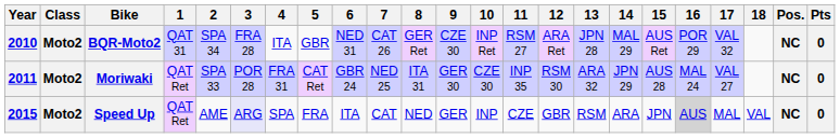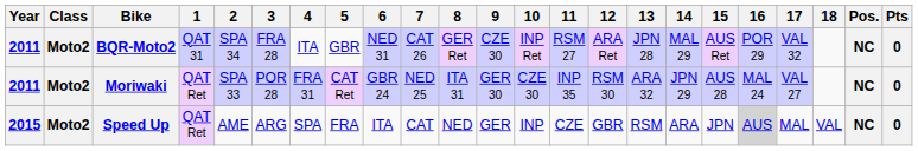 <table class="wikitable" style="text-align:center">
 <tr>
 <th>Year</th>
 <th>Class</th>
 <th>Bike</th>
 <th>1</th>
 <th>2</th>
 <th>3</th>
 <th>4</th>
 <th>5</th>
 <th>6</th>
 <th>7</th>
 <th>8</th>
 <th>9</th>
 <th>10</th>
 <th>11</th>
 <th>12</th>
 <th>13</th>
 <th>14</th>
 <th>15</th>
 <th>16</th>
 <th>17</th>
 <th>18</th>
 <th>Pos.</th>
 <th>Pts</th>
 </tr>
 <tr>
-<th><a href='#'>2010</a></th>
+<th><a href='#'>2011</a></th>
 <th>Moto2</th>
 <th><a href='#'>BQR-Moto2</a></th>
 <td style="background:#cfcfff;"><a href='#'>QAT</a><br><small>31</small></td>
 <td style="background:#cfcfff;"><a href='#'>SPA</a><br><small>34</small></td>
 <td style="background:#cfcfff;"><a href='#'>FRA</a><br><small>28</small></td>
 <td><a href='#'>ITA</a></td>
 <td><a href='#'>GBR</a></td>
 <td style="background:#cfcfff;"><a href='#'>NED</a><br><small>31</small></td>
 <td style="background:#cfcfff;"><a href='#'>CAT</a><br><small>26</small></td>
 <td style="background:#EFCFFF;"><a href='#'>GER</a><br><small>Ret</small></td>
 <td style="background:#cfcfff;"><a href='#'>CZE</a><br><small>30</small></td>
 <td style="background:#EFCFFF;"><a href='#'>INP</a><br><small>Ret</small></td>
 <td style="background:#cfcfff;"><a href='#'>RSM</a><br><small>27</small></td>
 <td style="background:#EFCFFF;"><a href='#'>ARA</a><br><small>Ret</small></td>
 <td style="background:#cfcfff;"><a href='#'>JPN</a><br><small>28</small></td>
 <td style="background:#cfcfff;"><a href='#'>MAL</a><br><small>29</small></td>
 <td style="background:#EFCFFF;"><a href='#'>AUS</a><br><small>Ret</small></td>
 <td style="background:#cfcfff;"><a href='#'>POR</a><br><small>29</small></td>
 <td style="background:#cfcfff;"><a href='#'>VAL</a><br><small>32</small></td>
 <td></td>
 <th>NC</th>
 <th>0</th>
 </tr>
 <tr>
 <th><a href='#'>2011</a></th>
 <th>Moto2</th>
 <th><a href='#'>Moriwaki</a></th>
 <td style="background:#efcfff;"><a href='#'>QAT</a><br><small>Ret</small></td>
 <td style="background:#cfcfff;"><a href='#'>SPA</a><br><small>33</small></td>
 <td style="background:#cfcfff;"><a href='#'>POR</a><br><small>28</small></td>
 <td style="background:#cfcfff;"><a href='#'>FRA</a><br><small>31</small></td>
 <td style="background:#efcfff;"><a href='#'>CAT</a><br><small>Ret</small></td>
 <td style="background:#cfcfff;"><a href='#'>GBR</a><br><small>24</small></td>
 <td style="background:#cfcfff;"><a href='#'>NED</a><br><small>25</small></td>
 <td style="background:#cfcfff;"><a href='#'>ITA</a><br><small>31</small></td>
 <td style="background:#cfcfff;"><a href='#'>GER</a><br><small>30</small></td>
 <td style="background:#cfcfff;"><a href='#'>CZE</a><br><small>30</small></td>
 <td style="background:#cfcfff;"><a href='#'>INP</a><br><small>35</small></td>
 <td style="background:#cfcfff;"><a href='#'>RSM</a><br><small>30</small></td>
 <td style="background:#cfcfff;"><a href='#'>ARA</a><br><small>32</small></td>
 <td style="background:#cfcfff;"><a href='#'>JPN</a><br><small>29</small></td>
 <td style="background:#cfcfff;"><a href='#'>AUS</a><br><small>28</small></td>
 <td style="background:#cfcfff;"><a href='#'>MAL</a><br><small>24</small></td>
 <td style="background:#cfcfff;"><a href='#'>VAL</a><br><small>27</small></td>
 <td></td>
 <th>NC</th>
 <th>0</th>
 </tr>
 <tr>
 <th><a href='#'>2015</a></th>
 <th>Moto2</th>
 <th><a href='#'>Speed Up</a></th>
 <td style="background:#efcfff;"><a href='#'>QAT</a><br><small>Ret</small></td>
 <td><a href='#'>AME</a></td>
-<td style="background: lavender;"><a href='#'>ARG</a></td>
+<td><a href='#'>ARG</a></td>
 <td><a href='#'>SPA</a></td>
 <td><a href='#'>FRA</a></td>
 <td><a href='#'>ITA</a></td>
 <td><a href='#'>CAT</a></td>
 <td><a href='#'>NED</a></td>
 <td><a href='#'>GER</a></td>
 <td><a href='#'>INP</a></td>
 <td><a href='#'>CZE</a></td>
 <td><a href='#'>GBR</a></td>
 <td><a href='#'>RSM</a></td>
 <td><a href='#'>ARA</a></td>
 <td><a href='#'>JPN</a></td>
 <td style="background: lightgrey;"><a href='#'>AUS</a></td>
 <td><a href='#'>MAL</a></td>
 <td><a href='#'>VAL</a></td>
 <th>NC</th>
 <th>0</th>
 </tr>
 </table>
